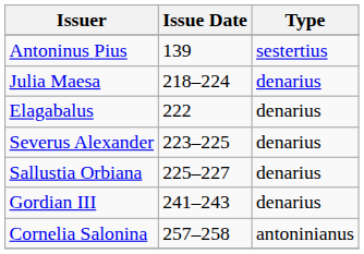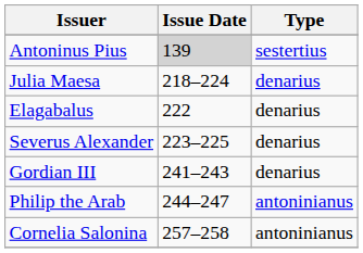 <table class="wikitable">
 <tr>
 <th>Issuer</th>
 <th>Issue Date</th>
 <th>Type</th>
 </tr>
 <tr>
 </tr>
 <tr>
 <td><a href='#'>Antoninus Pius</a></td>
-<td>139</td>
+<td style="background: lightgrey;">139</td>
 <td><a href='#'>sestertius</a></td>
 </tr>
 <tr>
 <td><a href='#'>Julia Maesa</a></td>
 <td>218–224</td>
 <td><a href='#'>denarius</a></td>
 </tr>
 <tr>
 <td><a href='#'>Elagabalus</a></td>
 <td>222</td>
 <td>denarius</td>
 </tr>
 <tr>
 <td><a href='#'>Severus Alexander</a></td>
 <td>223–225</td>
 <td>denarius</td>
 </tr>
 <tr>
-<td><a href='#'>Sallustia Orbiana</a></td>
-<td>225–227</td>
+<td><a href='#'>Gordian III</a></td>
+<td>241–243</td>
 <td>denarius</td>
 </tr>
 <tr>
-<td><a href='#'>Gordian III</a></td>
-<td>241–243</td>
-<td>denarius</td>
+<td><a href='#'>Philip the Arab</a></td>
+<td>244–247</td>
+<td><a href='#'>antoninianus</a></td>
 </tr>
 <tr>
 <td><a href='#'>Cornelia Salonina</a></td>
 <td>257–258</td>
 <td>antoninianus</td>
 </tr>
 <tr>
 </tr>
 </table>
